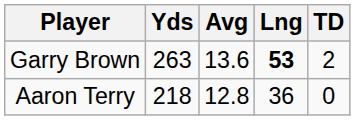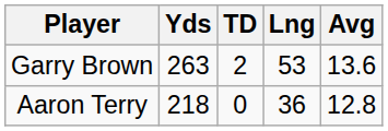 <table class="wikitable" style="text-align:center;">
 <tr>
 <th>Player</th>
 <th>Yds</th>
+<th>TD</th>
+<th>Lng</th>
 <th>Avg</th>
-<th>Lng</th>
-<th>TD</th>
 </tr>
 <tr>
 <td>Garry Brown</td>
 <td>263</td>
+<td>2</td>
+<td>53</td>
 <td>13.6</td>
-<td><strong>53</strong></td>
-<td>2</td>
 </tr>
 <tr>
 <td>Aaron Terry</td>
 <td>218</td>
+<td>0</td>
+<td>36</td>
 <td>12.8</td>
-<td>36</td>
-<td>0</td>
 </tr>
 </table>
